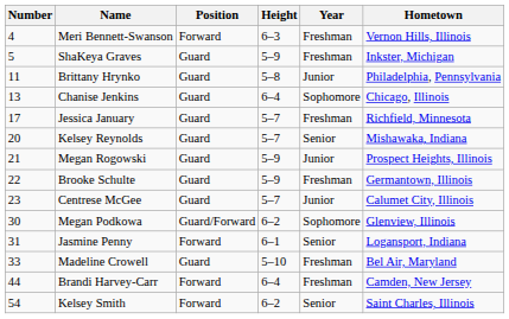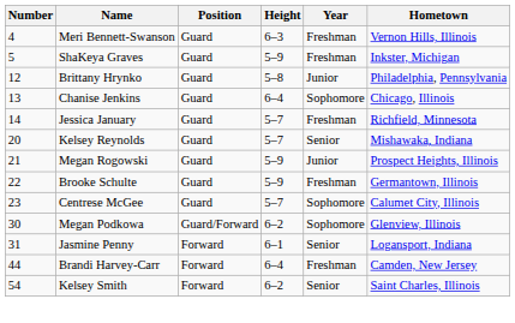 <table class="wikitable sortable" style="font-size: 95%;">
 <tr>
 <th>Number</th>
 <th>Name</th>
 <th>Position</th>
 <th>Height</th>
 <th>Year</th>
 <th>Hometown</th>
 </tr>
 <tr>
 <td>4</td>
 <td>Meri Bennett-Swanson</td>
-<td>Forward</td>
+<td>Guard</td>
 <td>6–3</td>
 <td>Freshman</td>
 <td><a href='#'>Vernon Hills, Illinois</a></td>
 </tr>
 <tr>
 <td>5</td>
 <td>ShaKeya Graves</td>
 <td>Guard</td>
 <td>5–9</td>
 <td>Freshman</td>
 <td><a href='#'>Inkster, Michigan</a></td>
 </tr>
 <tr>
-<td>11</td>
+<td>12</td>
 <td>Brittany Hrynko</td>
 <td>Guard</td>
 <td>5–8</td>
 <td>Junior</td>
 <td><a href='#'>Philadelphia</a>, <a href='#'>Pennsylvania</a></td>
 </tr>
 <tr>
 <td>13</td>
 <td>Chanise Jenkins</td>
 <td>Guard</td>
 <td>6–4</td>
 <td>Sophomore</td>
 <td><a href='#'>Chicago</a>, <a href='#'>Illinois</a></td>
 </tr>
 <tr>
-<td>17</td>
+<td>14</td>
 <td>Jessica January</td>
 <td>Guard</td>
 <td>5–7</td>
 <td>Freshman</td>
 <td><a href='#'>Richfield, Minnesota</a></td>
 </tr>
 <tr>
 <td>20</td>
 <td>Kelsey Reynolds</td>
 <td>Guard</td>
 <td>5–7</td>
 <td>Senior</td>
 <td><a href='#'>Mishawaka, Indiana</a></td>
 </tr>
 <tr>
 <td>21</td>
 <td>Megan Rogowski</td>
 <td>Guard</td>
 <td>5–9</td>
 <td>Junior</td>
 <td><a href='#'>Prospect Heights, Illinois</a></td>
 </tr>
 <tr>
 <td>22</td>
 <td>Brooke Schulte</td>
 <td>Guard</td>
 <td>5–9</td>
 <td>Freshman</td>
 <td><a href='#'>Germantown, Illinois</a></td>
 </tr>
 <tr>
 <td>23</td>
 <td>Centrese McGee</td>
 <td>Guard</td>
 <td>5–7</td>
-<td>Junior</td>
+<td>Sophomore</td>
 <td><a href='#'>Calumet City, Illinois</a></td>
 </tr>
 <tr>
 <td>30</td>
 <td>Megan Podkowa</td>
 <td>Guard/Forward</td>
 <td>6–2</td>
 <td>Sophomore</td>
 <td><a href='#'>Glenview, Illinois</a></td>
 </tr>
 <tr>
 <td>31</td>
 <td>Jasmine Penny</td>
 <td>Forward</td>
 <td>6–1</td>
 <td>Senior</td>
 <td><a href='#'>Logansport, Indiana</a></td>
 </tr>
 <tr>
-<td>33</td>
-<td>Madeline Crowell</td>
-<td>Guard</td>
-<td>5–10</td>
-<td>Freshman</td>
-<td><a href='#'>Bel Air, Maryland</a></td>
-</tr>
-<tr>
 <td>44</td>
 <td>Brandi Harvey-Carr</td>
 <td>Forward</td>
 <td>6–4</td>
 <td>Freshman</td>
 <td><a href='#'>Camden, New Jersey</a></td>
 </tr>
 <tr>
 <td>54</td>
 <td>Kelsey Smith</td>
 <td>Forward</td>
 <td>6–2</td>
 <td>Senior</td>
 <td><a href='#'>Saint Charles, Illinois</a></td>
 </tr>
 </table>
